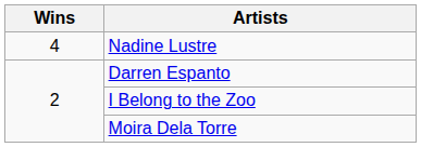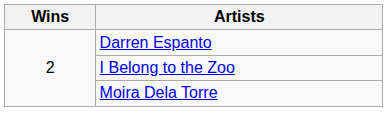 <table class="wikitable"  style="width:30%;">
 <tr>
 <th scope="col">Wins</th>
 <th scope="col">Artists</th>
-</tr>
-<tr>
-<td align=center>4</td>
-<td><a href='#'>Nadine Lustre</a></td>
 </tr>
 <tr>
 <td rowspan="3" align=center>2</td>
 <td><a href='#'>Darren Espanto</a></td>
 </tr>
 <tr>
 <td><a href='#'>I Belong to the Zoo</a></td>
 </tr>
 <tr>
 <td><a href='#'>Moira Dela Torre</a></td>
 </tr>
 </table>
